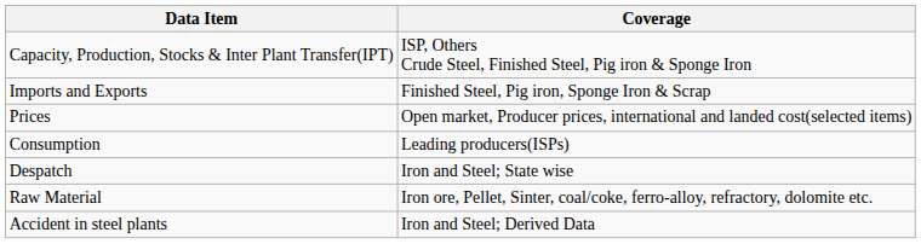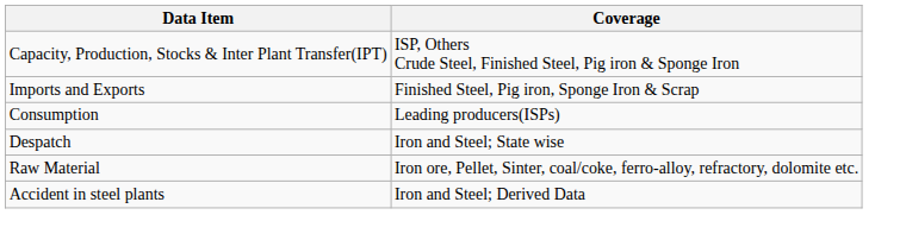 <table class="wikitable">
 <tr>
 <th>Data Item</th>
 <th>Coverage</th>
 </tr>
 <tr>
 <td>Capacity, Production, Stocks & Inter Plant Transfer(IPT)</td>
 <td>ISP, Others<br>Crude Steel, Finished Steel, Pig iron & Sponge Iron</td>
 </tr>
 <tr>
 <td>Imports and Exports</td>
 <td>Finished Steel, Pig iron, Sponge Iron & Scrap</td>
-</tr>
-<tr>
-<td>Prices</td>
-<td>Open market, Producer prices, international and landed cost(selected items)</td>
 </tr>
 <tr>
 <td>Consumption</td>
 <td>Leading producers(ISPs)</td>
 </tr>
 <tr>
 <td>Despatch</td>
 <td>Iron and Steel; State wise</td>
 </tr>
 <tr>
 <td>Raw Material</td>
 <td>Iron ore, Pellet, Sinter, coal/coke, ferro-alloy, refractory, dolomite etc.</td>
 </tr>
 <tr>
 <td>Accident in steel plants</td>
 <td>Iron and Steel; Derived Data</td>
 </tr>
 </table>
